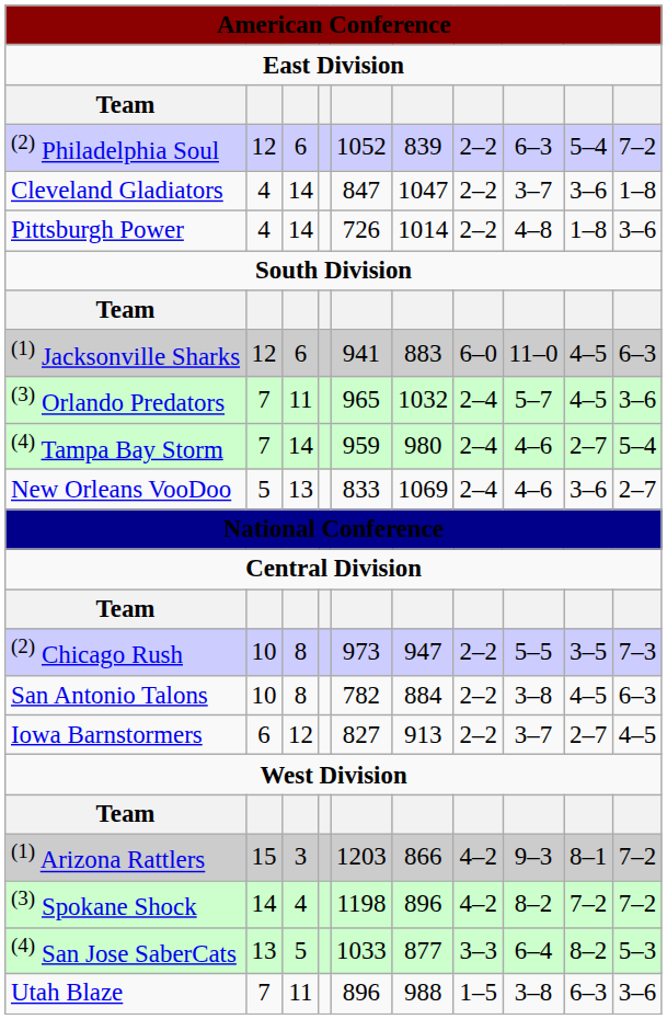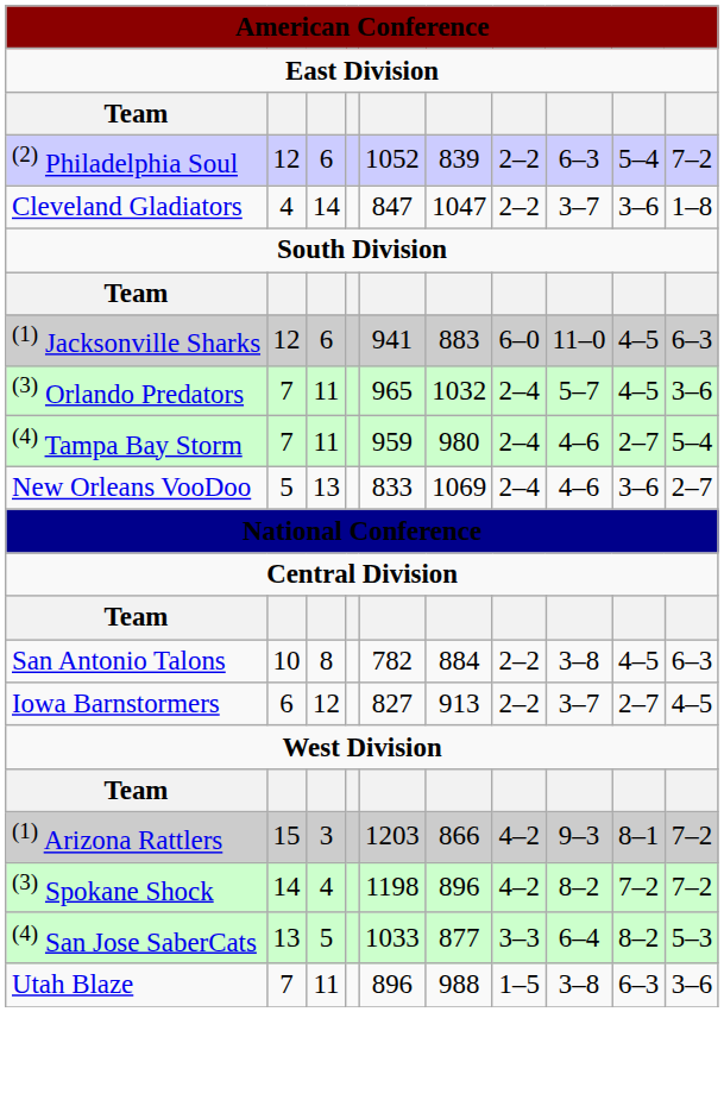 <table class="wikitable">
 <tr>
 <td bgcolor="darkred" colspan="10" align="center"><span><strong>American Conference</strong></span></td>
 </tr>
 <tr>
 <td colspan="10" align="center"><strong>East Division</strong></td>
 </tr>
 <tr>
 <th align="center">Team</th>
 <th align="center"></th>
 <th align="center"></th>
 <th align="center"></th>
 <th align="center"></th>
 <th align="center"></th>
 <th align="center"></th>
 <th align="center"></th>
 <th align="center"></th>
 <th align="center"></th>
 </tr>
 <tr bgcolor=#CCCCFF>
 <td align="left"><sup>(2)</sup> <a href='#'>Philadelphia Soul</a></td>
 <td align="center">12</td>
 <td align="center">6</td>
 <td align="center"></td>
 <td align="center">1052</td>
 <td align="center">839</td>
 <td align="center">2–2</td>
 <td align="center">6–3</td>
 <td align="center">5–4</td>
 <td align="center">7–2</td>
 </tr>
 <tr>
 <td align="left"><a href='#'>Cleveland Gladiators</a></td>
 <td align="center">4</td>
 <td align="center">14</td>
 <td align="center"></td>
 <td align="center">847</td>
 <td align="center">1047</td>
 <td align="center">2–2</td>
 <td align="center">3–7</td>
 <td align="center">3–6</td>
 <td align="center">1–8</td>
 </tr>
 <tr>
-<td align="left"><a href='#'>Pittsburgh Power</a></td>
-<td align="center">4</td>
-<td align="center">14</td>
-<td align="center"></td>
-<td align="center">726</td>
-<td align="center">1014</td>
-<td align="center">2–2</td>
-<td align="center">4–8</td>
-<td align="center">1–8</td>
-<td align="center">3–6</td>
-</tr>
-<tr>
 <td colspan="10" align="center"><strong>South Division</strong></td>
 </tr>
 <tr>
 <th align="center">Team</th>
 <th align="center"></th>
 <th align="center"></th>
 <th align="center"></th>
 <th align="center"></th>
 <th align="center"></th>
 <th align="center"></th>
 <th align="center"></th>
 <th align="center"></th>
 <th align="center"></th>
 </tr>
 <tr bgcolor=#CCCCCC>
 <td align="left"><sup>(1)</sup> <a href='#'>Jacksonville Sharks</a></td>
 <td align="center">12</td>
 <td align="center">6</td>
 <td align="center"></td>
 <td align="center">941</td>
 <td align="center">883</td>
 <td align="center">6–0</td>
 <td align="center">11–0</td>
 <td align="center">4–5</td>
 <td align="center">6–3</td>
 </tr>
 <tr bgcolor=#CCFFCC>
 <td align="left"><sup>(3)</sup> <a href='#'>Orlando Predators</a></td>
 <td align="center">7</td>
 <td align="center">11</td>
 <td align="center"></td>
 <td align="center">965</td>
 <td align="center">1032</td>
 <td align="center">2–4</td>
 <td align="center">5–7</td>
 <td align="center">4–5</td>
 <td align="center">3–6</td>
 </tr>
 <tr bgcolor=#CCFFCC>
 <td align="left"><sup>(4)</sup> <a href='#'>Tampa Bay Storm</a></td>
 <td align="center">7</td>
-<td align="center">14</td>
+<td align="center">11</td>
 <td align="center"></td>
 <td align="center">959</td>
 <td align="center">980</td>
 <td align="center">2–4</td>
 <td align="center">4–6</td>
 <td align="center">2–7</td>
 <td align="center">5–4</td>
 </tr>
 <tr>
 <td align="left"><a href='#'>New Orleans VooDoo</a></td>
 <td align="center">5</td>
 <td align="center">13</td>
 <td align="center"></td>
 <td align="center">833</td>
 <td align="center">1069</td>
 <td align="center">2–4</td>
 <td align="center">4–6</td>
 <td align="center">3–6</td>
 <td align="center">2–7</td>
 </tr>
 <tr>
 <td bgcolor="darkblue" colspan="10" align="center"><span><strong>National Conference</strong></span></td>
 </tr>
 <tr>
 <td colspan="10" align="center"><strong>Central Division</strong></td>
 </tr>
 <tr>
 <th align="center">Team</th>
 <th align="center"></th>
 <th align="center"></th>
 <th align="center"></th>
 <th align="center"></th>
 <th align="center"></th>
 <th align="center"></th>
 <th align="center"></th>
 <th align="center"></th>
 <th align="center"></th>
-</tr>
-<tr bgcolor=#CCCCFF>
-<td align="left"><sup>(2)</sup> <a href='#'>Chicago Rush</a></td>
-<td align="center">10</td>
-<td align="center">8</td>
-<td align="center"></td>
-<td align="center">973</td>
-<td align="center">947</td>
-<td align="center">2–2</td>
-<td align="center">5–5</td>
-<td align="center">3–5</td>
-<td align="center">7–3</td>
 </tr>
 <tr>
 <td align="left"><a href='#'>San Antonio Talons</a></td>
 <td align="center">10</td>
 <td align="center">8</td>
 <td align="center"></td>
 <td align="center">782</td>
 <td align="center">884</td>
 <td align="center">2–2</td>
 <td align="center">3–8</td>
 <td align="center">4–5</td>
 <td align="center">6–3</td>
 </tr>
 <tr>
 <td align="left"><a href='#'>Iowa Barnstormers</a></td>
 <td align="center">6</td>
 <td align="center">12</td>
 <td align="center"></td>
 <td align="center">827</td>
 <td align="center">913</td>
 <td align="center">2–2</td>
 <td align="center">3–7</td>
 <td align="center">2–7</td>
 <td align="center">4–5</td>
 </tr>
 <tr>
 <td colspan="10" align="center"><strong>West Division</strong></td>
 </tr>
 <tr>
 <th align="center">Team</th>
 <th align="center"></th>
 <th align="center"></th>
 <th align="center"></th>
 <th align="center"></th>
 <th align="center"></th>
 <th align="center"></th>
 <th align="center"></th>
 <th align="center"></th>
 <th align="center"></th>
 </tr>
 <tr bgcolor=#CCCCCC>
 <td align="left"><sup>(1)</sup> <a href='#'>Arizona Rattlers</a></td>
 <td align="center">15</td>
 <td align="center">3</td>
 <td align="center"></td>
 <td align="center">1203</td>
 <td align="center">866</td>
 <td align="center">4–2</td>
 <td align="center">9–3</td>
 <td align="center">8–1</td>
 <td align="center">7–2</td>
 </tr>
 <tr bgcolor=#CCFFCC>
 <td align="left"><sup>(3)</sup> <a href='#'>Spokane Shock</a></td>
 <td align="center">14</td>
 <td align="center">4</td>
 <td align="center"></td>
 <td align="center">1198</td>
 <td align="center">896</td>
 <td align="center">4–2</td>
 <td align="center">8–2</td>
 <td align="center">7–2</td>
 <td align="center">7–2</td>
 </tr>
 <tr bgcolor=#CCFFCC>
 <td align="left"><sup>(4)</sup> <a href='#'>San Jose SaberCats</a></td>
 <td align="center">13</td>
 <td align="center">5</td>
 <td align="center"></td>
 <td align="center">1033</td>
 <td align="center">877</td>
 <td align="center">3–3</td>
 <td align="center">6–4</td>
 <td align="center">8–2</td>
 <td align="center">5–3</td>
 </tr>
 <tr>
 <td align="left"><a href='#'>Utah Blaze</a></td>
 <td align="center">7</td>
 <td align="center">11</td>
 <td align="center"></td>
 <td align="center">896</td>
 <td align="center">988</td>
 <td align="center">1–5</td>
 <td align="center">3–8</td>
 <td align="center">6–3</td>
 <td align="center">3–6</td>
 </tr>
 </table>
